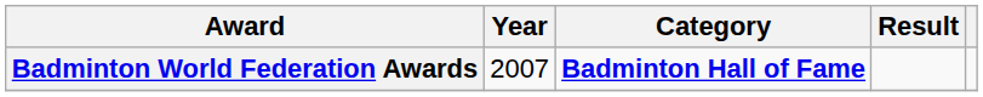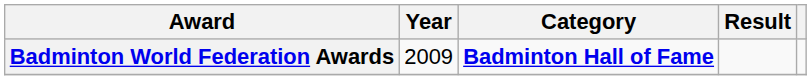 <table class="wikitable plainrowheaders sortable">
 <tr>
 <th scope="col">Award</th>
 <th scope="col">Year</th>
 <th scope="col">Category</th>
 <th scope="col">Result</th>
 <th scope="col" class="unsortable"></th>
 </tr>
 <tr>
 <th scope="row"><a href='#'>Badminton World Federation</a> Awards</th>
-<td>2007</td>
+<td>2009</td>
 <td><strong><a href='#'>Badminton Hall of Fame</a></strong></td>
 <td></td>
 <td></td>
 </tr>
 <tr>
 </tr>
 </table>
